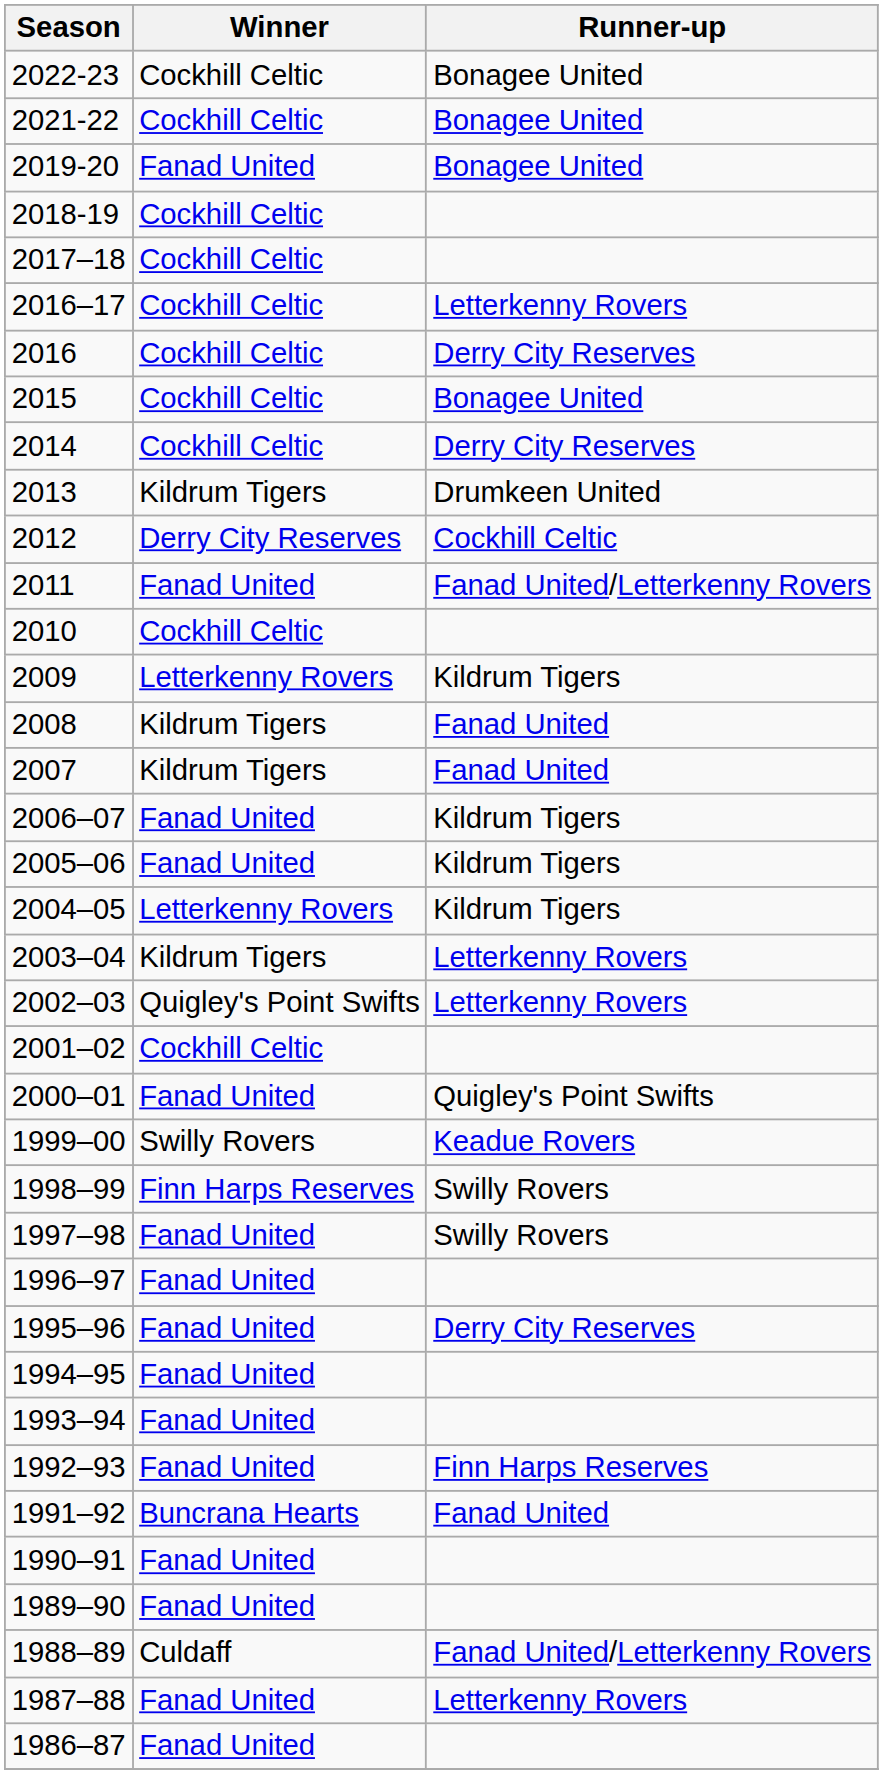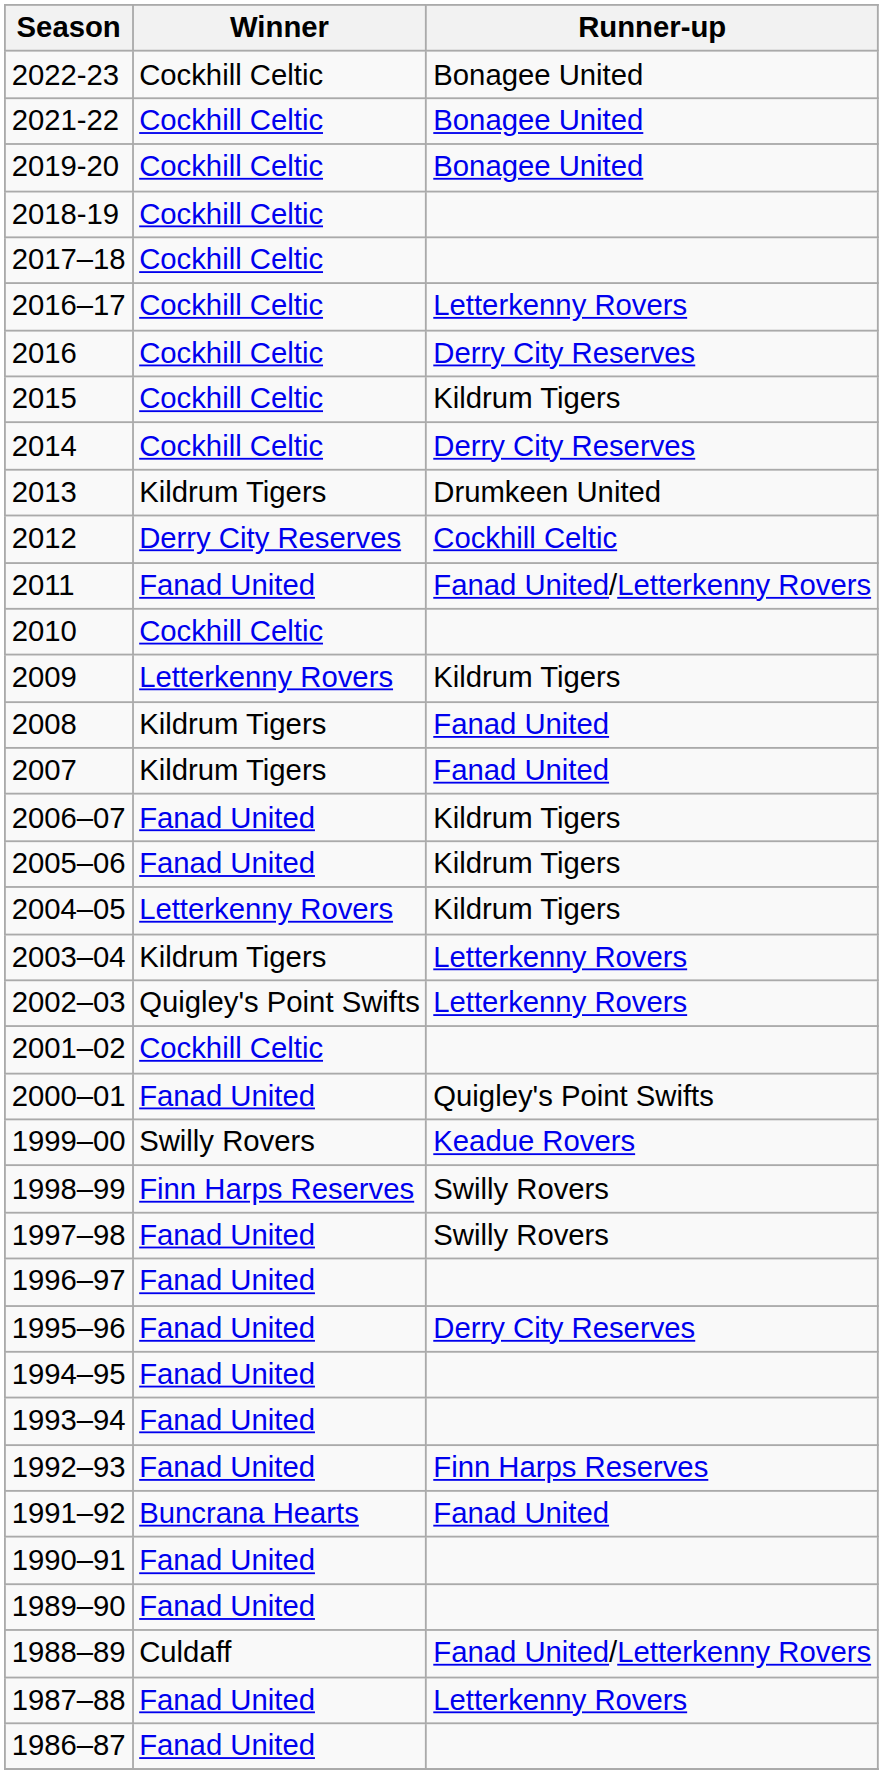 <table class="wikitable collapsible">
 <tr>
 <th>Season</th>
 <th>Winner</th>
 <th>Runner-up</th>
 </tr>
 <tr>
 <td>2022-23</td>
 <td>Cockhill Celtic</td>
 <td>Bonagee United</td>
 </tr>
 <tr>
 <td>2021-22</td>
 <td><a href='#'>Cockhill Celtic</a></td>
 <td><a href='#'>Bonagee United</a></td>
 </tr>
 <tr>
 <td>2019-20</td>
-<td><a href='#'>Fanad United</a></td>
+<td><a href='#'>Cockhill Celtic</a></td>
 <td><a href='#'>Bonagee United</a></td>
 </tr>
 <tr>
 <td>2018-19</td>
 <td><a href='#'>Cockhill Celtic</a></td>
 <td></td>
 </tr>
 <tr>
 <td>2017–18</td>
 <td><a href='#'>Cockhill Celtic</a></td>
 <td></td>
 </tr>
 <tr>
 <td>2016–17</td>
 <td><a href='#'>Cockhill Celtic</a></td>
 <td><a href='#'>Letterkenny Rovers</a></td>
 </tr>
 <tr>
 <td>2016</td>
 <td><a href='#'>Cockhill Celtic</a></td>
 <td><a href='#'>Derry City Reserves</a></td>
 </tr>
 <tr>
 <td>2015</td>
 <td><a href='#'>Cockhill Celtic</a></td>
-<td><a href='#'>Bonagee United</a></td>
+<td>Kildrum Tigers</td>
 </tr>
 <tr>
 <td>2014</td>
 <td><a href='#'>Cockhill Celtic</a></td>
 <td><a href='#'>Derry City Reserves</a></td>
 </tr>
 <tr>
 <td>2013</td>
 <td>Kildrum Tigers</td>
 <td>Drumkeen United</td>
 </tr>
 <tr>
 <td>2012</td>
 <td><a href='#'>Derry City Reserves</a></td>
 <td><a href='#'>Cockhill Celtic</a></td>
 </tr>
 <tr>
 <td>2011</td>
 <td><a href='#'>Fanad United</a></td>
 <td><a href='#'>Fanad United</a>/<a href='#'>Letterkenny Rovers</a></td>
 </tr>
 <tr>
 <td>2010</td>
 <td><a href='#'>Cockhill Celtic</a></td>
 <td></td>
 </tr>
 <tr>
 <td>2009</td>
 <td><a href='#'>Letterkenny Rovers</a></td>
 <td>Kildrum Tigers</td>
 </tr>
 <tr>
 <td>2008</td>
 <td>Kildrum Tigers</td>
 <td><a href='#'>Fanad United</a></td>
 </tr>
 <tr>
 <td>2007</td>
 <td>Kildrum Tigers</td>
 <td><a href='#'>Fanad United</a></td>
 </tr>
 <tr>
 <td>2006–07</td>
 <td><a href='#'>Fanad United</a></td>
 <td>Kildrum Tigers</td>
 </tr>
 <tr>
 <td>2005–06</td>
 <td><a href='#'>Fanad United</a></td>
 <td>Kildrum Tigers</td>
 </tr>
 <tr>
 <td>2004–05</td>
 <td><a href='#'>Letterkenny Rovers</a></td>
 <td>Kildrum Tigers</td>
 </tr>
 <tr>
 <td>2003–04</td>
 <td>Kildrum Tigers</td>
 <td><a href='#'>Letterkenny Rovers</a></td>
 </tr>
 <tr>
 <td>2002–03</td>
 <td>Quigley's Point Swifts</td>
 <td><a href='#'>Letterkenny Rovers</a></td>
 </tr>
 <tr>
 <td>2001–02</td>
 <td><a href='#'>Cockhill Celtic</a></td>
 <td></td>
 </tr>
 <tr>
 <td>2000–01</td>
 <td><a href='#'>Fanad United</a></td>
 <td>Quigley's Point Swifts</td>
 </tr>
 <tr>
 <td>1999–00</td>
 <td>Swilly Rovers</td>
 <td><a href='#'>Keadue Rovers</a></td>
 </tr>
 <tr>
 <td>1998–99</td>
 <td><a href='#'>Finn Harps Reserves</a></td>
 <td>Swilly Rovers</td>
 </tr>
 <tr>
 <td>1997–98</td>
 <td><a href='#'>Fanad United</a></td>
 <td>Swilly Rovers</td>
 </tr>
 <tr>
 <td>1996–97</td>
 <td><a href='#'>Fanad United</a></td>
 <td></td>
 </tr>
 <tr>
 <td>1995–96</td>
 <td><a href='#'>Fanad United</a></td>
 <td><a href='#'>Derry City Reserves</a></td>
 </tr>
 <tr>
 <td>1994–95</td>
 <td><a href='#'>Fanad United</a></td>
 <td></td>
 </tr>
 <tr>
 <td>1993–94</td>
 <td><a href='#'>Fanad United</a></td>
 <td></td>
 </tr>
 <tr>
 <td>1992–93</td>
 <td><a href='#'>Fanad United</a></td>
 <td><a href='#'>Finn Harps Reserves</a></td>
 </tr>
 <tr>
 <td>1991–92</td>
 <td><a href='#'>Buncrana Hearts</a></td>
 <td><a href='#'>Fanad United</a></td>
 </tr>
 <tr>
 <td>1990–91</td>
 <td><a href='#'>Fanad United</a></td>
 <td></td>
 </tr>
 <tr>
 <td>1989–90</td>
 <td><a href='#'>Fanad United</a></td>
 <td></td>
 </tr>
 <tr>
 <td>1988–89</td>
 <td>Culdaff</td>
 <td><a href='#'>Fanad United</a>/<a href='#'>Letterkenny Rovers</a></td>
 </tr>
 <tr>
 <td>1987–88</td>
 <td><a href='#'>Fanad United</a></td>
 <td><a href='#'>Letterkenny Rovers</a></td>
 </tr>
 <tr>
 <td>1986–87</td>
 <td><a href='#'>Fanad United</a></td>
 <td></td>
 </tr>
 <tr>
 </tr>
 </table>
